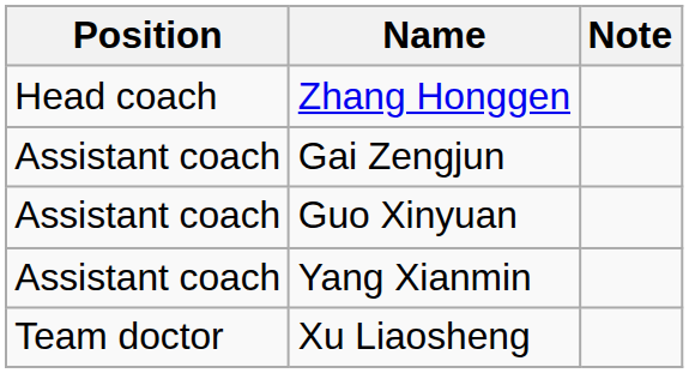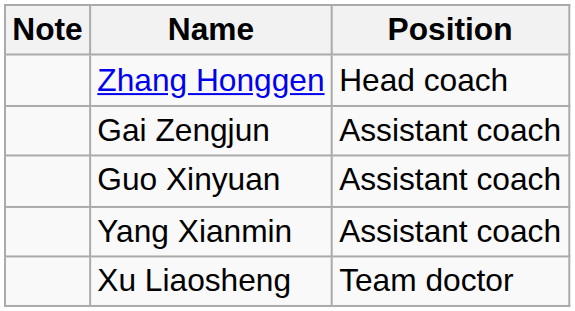 <table class="wikitable">
 <tr>
+<th>Note</th>
+<th>Name</th>
 <th>Position</th>
-<th>Name</th>
-<th>Note</th>
 </tr>
 <tr>
+<td></td>
+<td> <a href='#'>Zhang Honggen</a></td>
 <td>Head coach</td>
-<td> <a href='#'>Zhang Honggen</a></td>
-<td></td>
 </tr>
 <tr>
+<td></td>
+<td> Gai Zengjun</td>
 <td>Assistant coach</td>
-<td> Gai Zengjun</td>
-<td></td>
 </tr>
 <tr>
+<td></td>
+<td> Guo Xinyuan</td>
 <td>Assistant coach</td>
-<td> Guo Xinyuan</td>
-<td></td>
 </tr>
 <tr>
+<td></td>
+<td> Yang Xianmin</td>
 <td>Assistant coach</td>
-<td> Yang Xianmin</td>
-<td></td>
 </tr>
 <tr>
+<td></td>
+<td> Xu Liaosheng</td>
 <td>Team doctor</td>
-<td> Xu Liaosheng</td>
-<td></td>
 </tr>
 </table>
